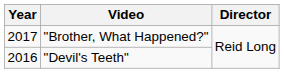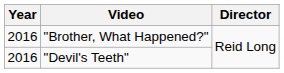 <table class="wikitable">
 <tr>
 <th>Year</th>
 <th>Video</th>
 <th>Director</th>
 </tr>
 <tr>
-<td>2017</td>
+<td>2016</td>
 <td>"Brother, What Happened?"</td>
 <td rowspan="2">Reid Long</td>
 </tr>
 <tr>
 <td>2016</td>
 <td>"Devil's Teeth"</td>
 </tr>
 </table>
